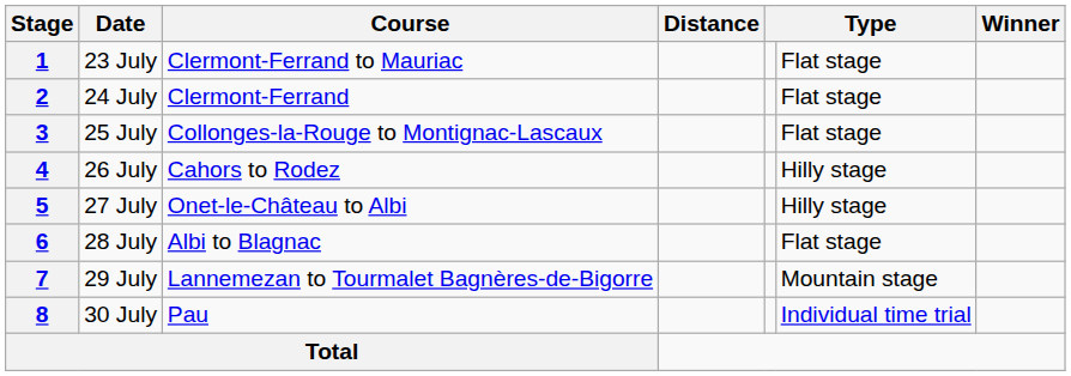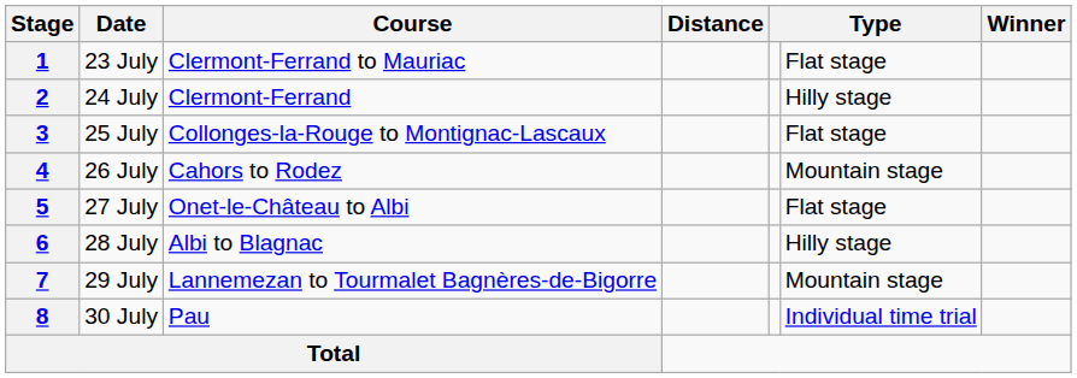 <table class="wikitable sortable">
 <tr>
 <th scope="col">Stage</th>
 <th scope="col">Date</th>
 <th scope="col">Course</th>
 <th scope="col">Distance</th>
 <th colspan="2" scope="col">Type</th>
 <th scope="col">Winner</th>
 </tr>
 <tr>
 <th><a href='#'>1</a></th>
 <td>23 July</td>
 <td><a href='#'>Clermont-Ferrand</a> to <a href='#'>Mauriac</a></td>
 <td></td>
 <td></td>
 <td>Flat stage</td>
 <td></td>
 </tr>
 <tr>
 <th><a href='#'>2</a></th>
 <td>24 July</td>
 <td><a href='#'>Clermont-Ferrand</a></td>
 <td></td>
 <td></td>
-<td>Flat stage</td>
+<td>Hilly stage</td>
 <td></td>
 </tr>
 <tr>
 <th><a href='#'>3</a></th>
 <td>25 July</td>
 <td><a href='#'>Collonges-la-Rouge</a> to <a href='#'>Montignac-Lascaux</a></td>
 <td></td>
 <td></td>
 <td>Flat stage</td>
 <td></td>
 </tr>
 <tr>
 <th><a href='#'>4</a></th>
 <td>26 July</td>
 <td><a href='#'>Cahors</a> to <a href='#'>Rodez</a></td>
 <td></td>
 <td></td>
-<td>Hilly stage</td>
+<td>Mountain stage</td>
 <td></td>
 </tr>
 <tr>
 <th><a href='#'>5</a></th>
 <td>27 July</td>
 <td><a href='#'>Onet-le-Château</a> to <a href='#'>Albi</a></td>
 <td></td>
 <td></td>
-<td>Hilly stage</td>
+<td>Flat stage</td>
 <td></td>
 </tr>
 <tr>
 <th><a href='#'>6</a></th>
 <td>28 July</td>
 <td><a href='#'>Albi</a> to <a href='#'>Blagnac</a></td>
 <td></td>
 <td></td>
-<td>Flat stage</td>
+<td>Hilly stage</td>
 <td></td>
 </tr>
 <tr>
 <th><a href='#'>7</a></th>
 <td>29 July</td>
 <td><a href='#'>Lannemezan</a> to <a href='#'>Tourmalet Bagnères-de-Bigorre</a></td>
 <td></td>
 <td></td>
 <td>Mountain stage</td>
 <td></td>
 </tr>
 <tr>
 <th><a href='#'>8</a></th>
 <td>30 July</td>
 <td><a href='#'>Pau</a></td>
 <td></td>
 <td></td>
 <td><a href='#'>Individual time trial</a></td>
 <td></td>
 </tr>
 <tr>
 <th colspan="3">Total</th>
 <td colspan="4"></td>
 </tr>
 </table>
